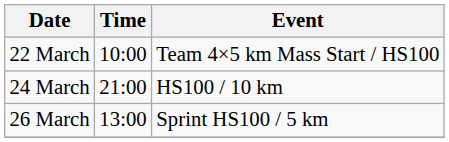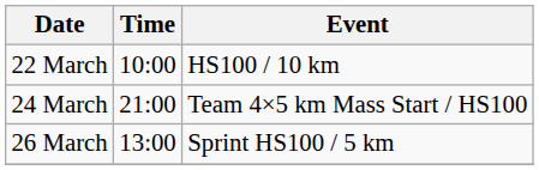 <table class="wikitable">
 <tr>
 <th>Date</th>
 <th>Time</th>
 <th>Event</th>
 </tr>
 <tr>
 <td>22 March</td>
 <td>10:00</td>
-<td>Team 4×5 km Mass Start / HS100</td>
+<td>HS100 / 10 km</td>
 </tr>
 <tr>
 <td>24 March</td>
 <td>21:00</td>
-<td>HS100 / 10 km</td>
+<td>Team 4×5 km Mass Start / HS100</td>
 </tr>
 <tr>
 <td>26 March</td>
 <td>13:00</td>
 <td>Sprint HS100 / 5 km</td>
 </tr>
 <tr>
 </tr>
 </table>
